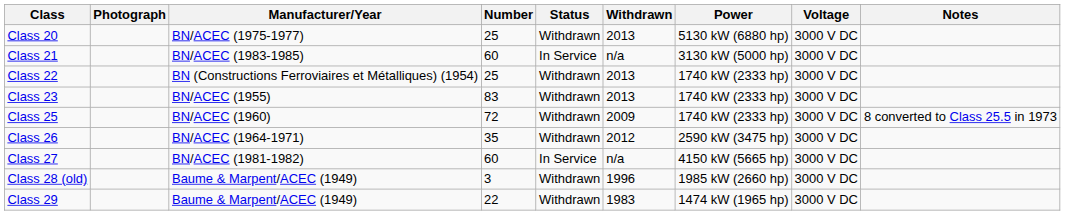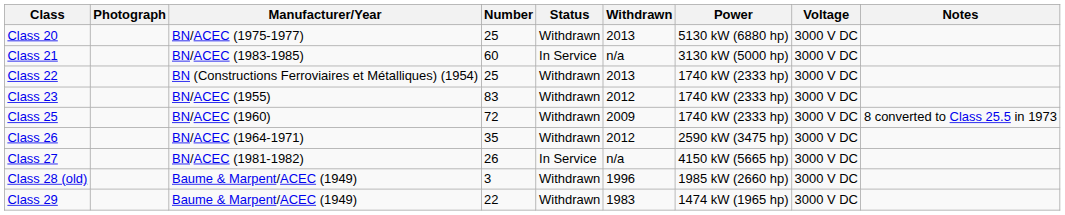 <table class="wikitable">
 <tr>
 <th>Class</th>
 <th>Photograph</th>
 <th>Manufacturer/Year</th>
 <th>Number</th>
 <th>Status</th>
 <th>Withdrawn</th>
 <th>Power</th>
 <th>Voltage</th>
 <th>Notes</th>
 </tr>
 <tr>
 <td><a href='#'>Class 20</a></td>
 <td></td>
 <td><a href='#'>BN</a>/<a href='#'>ACEC</a> (1975-1977)</td>
 <td>25</td>
 <td>Withdrawn</td>
 <td>2013</td>
 <td>5130 kW (6880 hp)</td>
 <td>3000 V DC</td>
 <td></td>
 </tr>
 <tr>
 <td><a href='#'>Class 21</a></td>
 <td></td>
 <td><a href='#'>BN</a>/<a href='#'>ACEC</a> (1983-1985)</td>
 <td>60</td>
 <td>In Service</td>
 <td>n/a</td>
 <td>3130 kW (5000 hp)</td>
 <td>3000 V DC</td>
 <td></td>
 </tr>
 <tr>
 <td><a href='#'>Class 22</a></td>
 <td></td>
 <td><a href='#'>BN</a> (Constructions Ferroviaires et Métalliques) (1954)</td>
 <td>25</td>
 <td>Withdrawn</td>
 <td>2013</td>
 <td>1740 kW (2333 hp)</td>
 <td>3000 V DC</td>
 <td></td>
 </tr>
 <tr>
 <td><a href='#'>Class 23</a></td>
 <td></td>
 <td><a href='#'>BN</a>/<a href='#'>ACEC</a> (1955)</td>
 <td>83</td>
 <td>Withdrawn</td>
-<td>2013</td>
+<td>2012</td>
 <td>1740 kW (2333 hp)</td>
 <td>3000 V DC</td>
 <td></td>
 </tr>
 <tr>
 <td><a href='#'>Class 25</a></td>
 <td></td>
 <td><a href='#'>BN</a>/<a href='#'>ACEC</a> (1960)</td>
 <td>72</td>
 <td>Withdrawn</td>
 <td>2009</td>
 <td>1740 kW (2333 hp)</td>
 <td>3000 V DC</td>
 <td>8 converted to <a href='#'>Class 25.5</a> in 1973</td>
 </tr>
 <tr>
 <td><a href='#'>Class 26</a></td>
 <td></td>
 <td><a href='#'>BN</a>/<a href='#'>ACEC</a> (1964-1971)</td>
 <td>35</td>
 <td>Withdrawn</td>
 <td>2012</td>
 <td>2590 kW (3475 hp)</td>
 <td>3000 V DC</td>
 <td></td>
 </tr>
 <tr>
 <td><a href='#'>Class 27</a></td>
 <td></td>
 <td><a href='#'>BN</a>/<a href='#'>ACEC</a> (1981-1982)</td>
-<td>60</td>
+<td>26</td>
 <td>In Service</td>
 <td>n/a</td>
 <td>4150 kW (5665 hp)</td>
 <td>3000 V DC</td>
 <td></td>
 </tr>
 <tr>
 <td><a href='#'>Class 28 (old)</a></td>
 <td></td>
 <td><a href='#'>Baume & Marpent</a>/<a href='#'>ACEC</a> (1949)</td>
 <td>3</td>
 <td>Withdrawn</td>
 <td>1996</td>
 <td>1985 kW (2660 hp)</td>
 <td>3000 V DC</td>
 <td></td>
 </tr>
 <tr>
 <td><a href='#'>Class 29</a></td>
 <td></td>
 <td><a href='#'>Baume & Marpent</a>/<a href='#'>ACEC</a> (1949)</td>
 <td>22</td>
 <td>Withdrawn</td>
 <td>1983</td>
 <td>1474 kW (1965 hp)</td>
 <td>3000 V DC</td>
 <td></td>
 </tr>
 </table>
